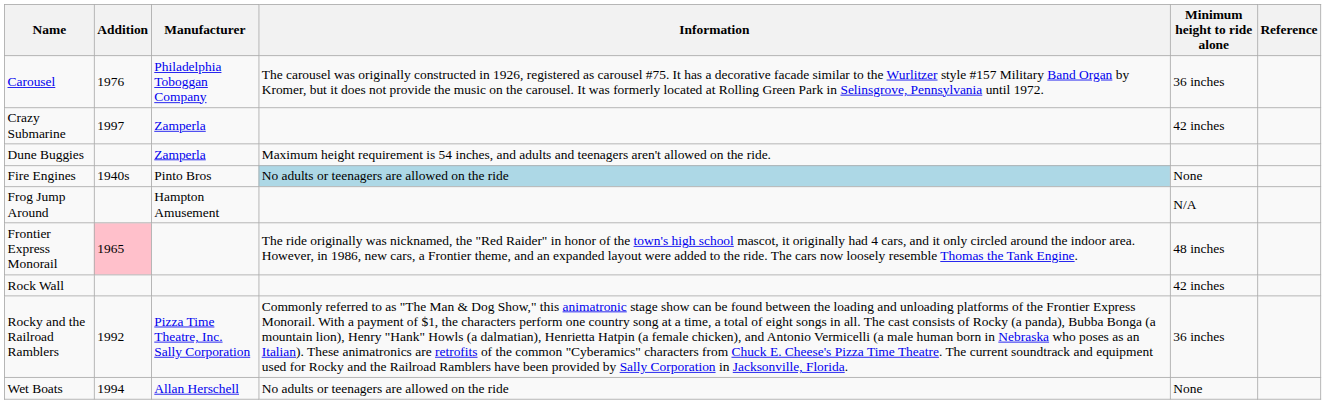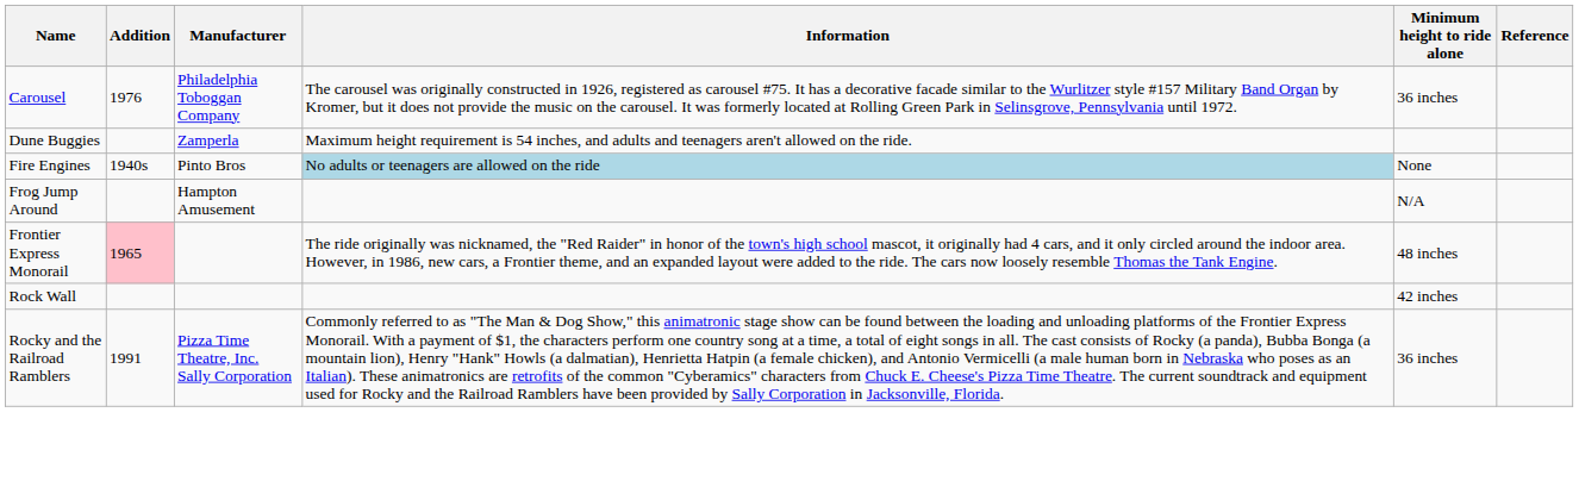 <table class="wikitable sortable">
 <tr>
 <th>Name</th>
 <th>Addition</th>
 <th>Manufacturer</th>
 <th>Information</th>
 <th>Minimum height to ride alone</th>
 <th>Reference</th>
 </tr>
 <tr>
 <td><a href='#'>Carousel</a></td>
 <td>1976</td>
 <td><a href='#'>Philadelphia Toboggan Company</a></td>
 <td>The carousel was originally constructed in 1926, registered as carousel #75. It has a decorative facade similar to the <a href='#'>Wurlitzer</a> style #157 Military <a href='#'>Band Organ</a> by Kromer, but it does not provide the music on the carousel. It was formerly located at Rolling Green Park in <a href='#'>Selinsgrove, Pennsylvania</a> until 1972.</td>
 <td>36 inches</td>
-<td></td>
-</tr>
-<tr>
-<td>Crazy Submarine</td>
-<td>1997</td>
-<td><a href='#'>Zamperla</a></td>
-<td></td>
-<td>42 inches</td>
 <td></td>
 </tr>
 <tr>
 <td>Dune Buggies</td>
 <td></td>
 <td><a href='#'>Zamperla</a></td>
 <td>Maximum height requirement is 54 inches, and adults and teenagers aren't allowed on the ride.</td>
 <td></td>
 <td></td>
 </tr>
 <tr>
 <td>Fire Engines</td>
 <td>1940s</td>
 <td>Pinto Bros</td>
 <td style="background: lightblue;">No adults or teenagers are allowed on the ride</td>
 <td>None</td>
 <td></td>
 </tr>
 <tr>
 <td>Frog Jump Around</td>
 <td></td>
 <td>Hampton Amusement</td>
 <td></td>
 <td>N/A</td>
 <td></td>
 </tr>
 <tr>
 <td>Frontier Express Monorail</td>
 <td style="background: pink;">1965</td>
 <td></td>
 <td>The ride originally was nicknamed, the "Red Raider" in honor of the <a href='#'>town's high school</a> mascot, it originally had 4 cars, and it only circled around the indoor area. However, in 1986, new cars, a Frontier theme, and an expanded layout were added to the ride. The cars now loosely resemble <a href='#'>Thomas the Tank Engine</a>.</td>
 <td>48 inches</td>
 <td></td>
 </tr>
 <tr>
 <td>Rock Wall</td>
 <td></td>
 <td></td>
 <td></td>
 <td>42 inches</td>
 <td></td>
 </tr>
 <tr>
 <td>Rocky and the Railroad Ramblers</td>
-<td>1992</td>
+<td>1991</td>
 <td><a href='#'>Pizza Time Theatre, Inc.</a><br><a href='#'>Sally Corporation</a></td>
 <td>Commonly referred to as "The Man & Dog Show," this <a href='#'>animatronic</a> stage show can be found between the loading and unloading platforms of the Frontier Express Monorail. With a payment of $1, the characters perform one country song at a time, a total of eight songs in all. The cast consists of Rocky (a panda), Bubba Bonga (a mountain lion), Henry "Hank" Howls (a dalmatian), Henrietta Hatpin (a female chicken), and Antonio Vermicelli (a male human born in <a href='#'>Nebraska</a> who poses as an <a href='#'>Italian</a>). These animatronics are <a href='#'>retrofits</a> of the common "Cyberamics" characters from <a href='#'>Chuck E. Cheese's Pizza Time Theatre</a>. The current soundtrack and equipment used for Rocky and the Railroad Ramblers have been provided by <a href='#'>Sally Corporation</a> in <a href='#'>Jacksonville, Florida</a>.</td>
 <td>36 inches</td>
 <td></td>
 </tr>
-<tr>
-<td>Wet Boats</td>
-<td>1994</td>
-<td><a href='#'>Allan Herschell</a></td>
-<td>No adults or teenagers are allowed on the ride</td>
-<td>None</td>
-<td></td>
-</tr>
 </table>
